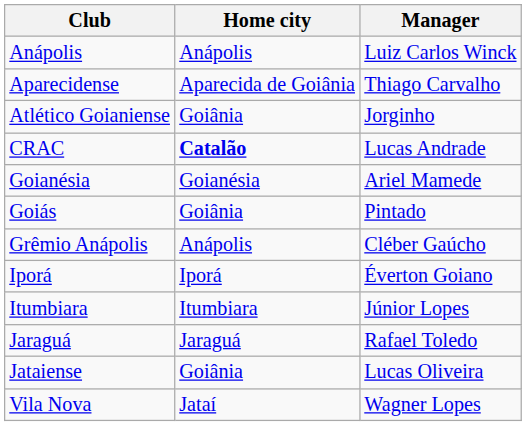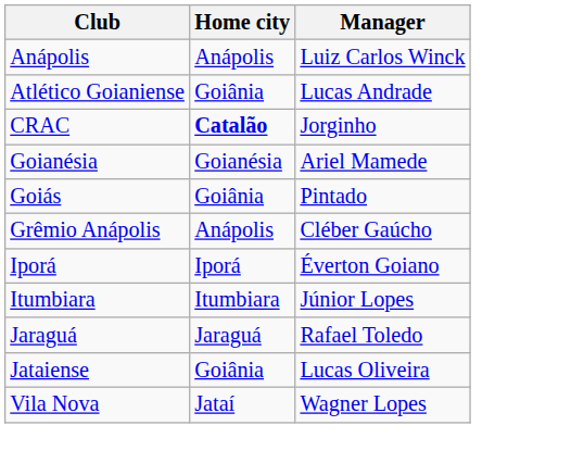 <table class="wikitable">
 <tr>
 <th>Club</th>
 <th>Home city</th>
 <th>Manager</th>
 </tr>
 <tr>
 <td><a href='#'>Anápolis</a></td>
 <td><a href='#'>Anápolis</a></td>
 <td><a href='#'>Luiz Carlos Winck</a></td>
 </tr>
 <tr>
-<td><a href='#'>Aparecidense</a></td>
-<td><a href='#'>Aparecida de Goiânia</a></td>
-<td><a href='#'>Thiago Carvalho</a></td>
-</tr>
-<tr>
 <td><a href='#'>Atlético Goianiense</a></td>
 <td><a href='#'>Goiânia</a></td>
-<td><a href='#'>Jorginho</a></td>
+<td><a href='#'>Lucas Andrade</a></td>
 </tr>
 <tr>
 <td><a href='#'>CRAC</a></td>
 <td><strong><a href='#'>Catalão</a></strong></td>
-<td><a href='#'>Lucas Andrade</a></td>
+<td><a href='#'>Jorginho</a></td>
 </tr>
 <tr>
 <td><a href='#'>Goianésia</a></td>
 <td><a href='#'>Goianésia</a></td>
 <td><a href='#'>Ariel Mamede</a></td>
 </tr>
 <tr>
 <td><a href='#'>Goiás</a></td>
 <td><a href='#'>Goiânia</a></td>
 <td><a href='#'>Pintado</a></td>
 </tr>
 <tr>
 <td><a href='#'>Grêmio Anápolis</a></td>
 <td><a href='#'>Anápolis</a></td>
 <td><a href='#'>Cléber Gaúcho</a></td>
 </tr>
 <tr>
 <td><a href='#'>Iporá</a></td>
 <td><a href='#'>Iporá</a></td>
 <td><a href='#'>Éverton Goiano</a></td>
 </tr>
 <tr>
 <td><a href='#'>Itumbiara</a></td>
 <td><a href='#'>Itumbiara</a></td>
 <td><a href='#'>Júnior Lopes</a></td>
 </tr>
 <tr>
 <td><a href='#'>Jaraguá</a></td>
 <td><a href='#'>Jaraguá</a></td>
 <td><a href='#'>Rafael Toledo</a></td>
 </tr>
 <tr>
 <td><a href='#'>Jataiense</a></td>
 <td><a href='#'>Goiânia</a></td>
 <td><a href='#'>Lucas Oliveira</a></td>
 </tr>
 <tr>
 <td><a href='#'>Vila Nova</a></td>
 <td><a href='#'>Jataí</a></td>
 <td><a href='#'>Wagner Lopes</a></td>
 </tr>
 </table>
